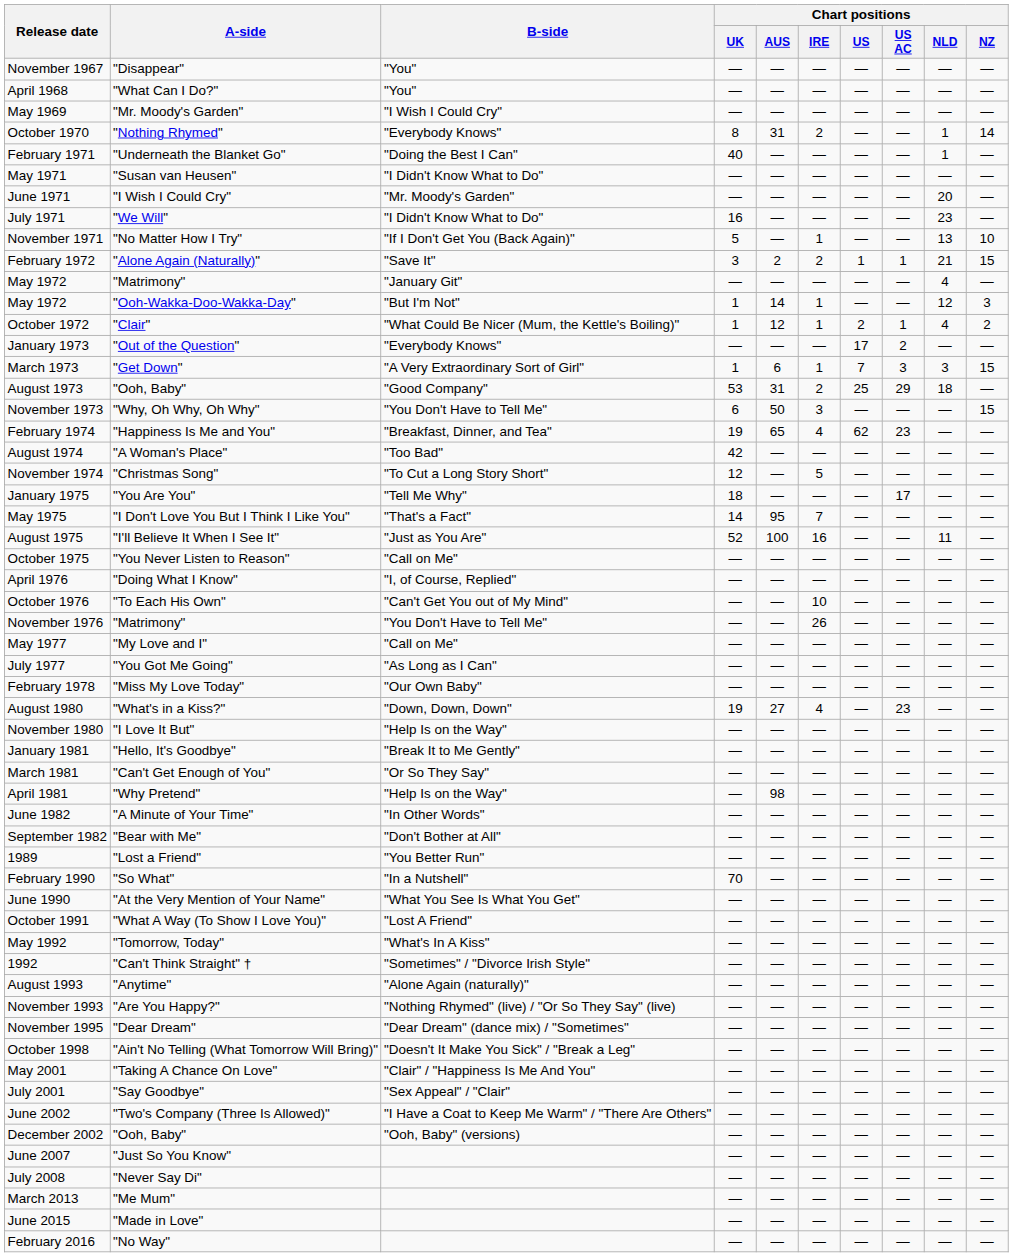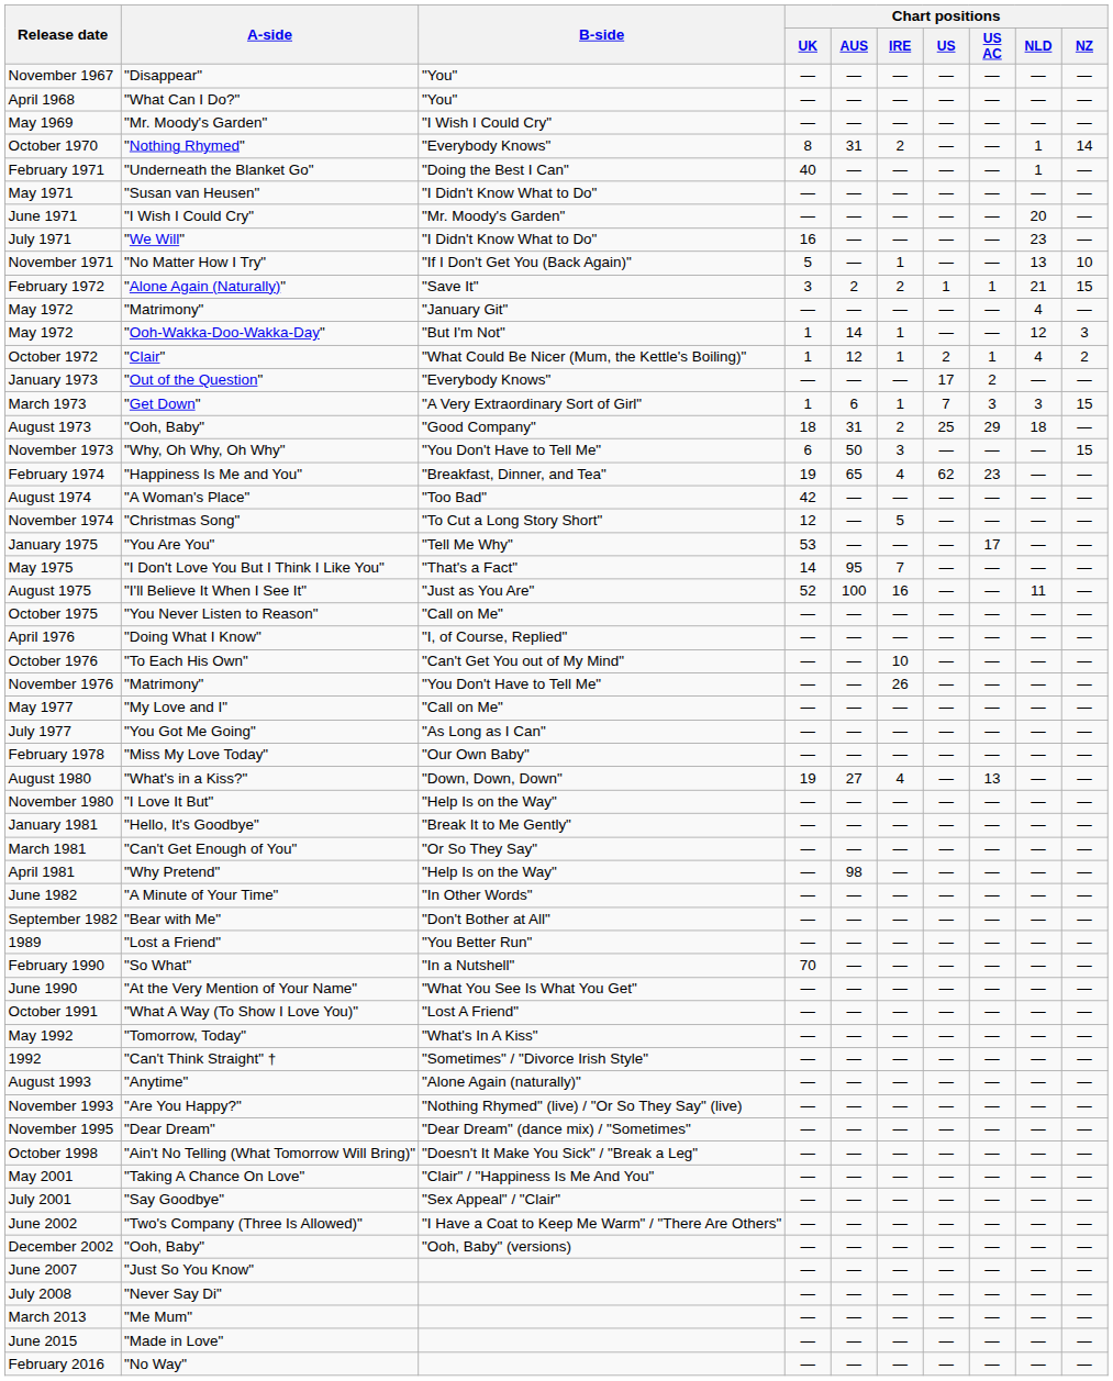 <table class="wikitable">
 <tr>
 <th rowspan="2">Release date</th>
 <th rowspan="2"><a href='#'>A-side</a></th>
 <th rowspan="2"><a href='#'>B-side</a></th>
 <th colspan="7">Chart positions</th>
 </tr>
 <tr>
 <th style="width:3em; font-size:90%"><a href='#'>UK</a><br></th>
 <th style="width:3em; font-size:90%"><a href='#'>AUS</a><br></th>
 <th style="width:3em; font-size:90%"><a href='#'>IRE</a><br></th>
 <th style="width:3em; font-size:90%"><a href='#'>US</a><br></th>
 <th style="width:3em; font-size:90%"><a href='#'>US AC</a><br></th>
 <th style="width:3em; font-size:90%"><a href='#'>NLD</a><br></th>
 <th style="width:3em; font-size:90%"><a href='#'>NZ</a><br></th>
 </tr>
 <tr>
 <td>November 1967</td>
 <td>"Disappear"</td>
 <td>"You"</td>
 <td style="text-align:center;">—</td>
 <td style="text-align:center;">—</td>
 <td style="text-align:center;">—</td>
 <td style="text-align:center;">—</td>
 <td style="text-align:center;">—</td>
 <td style="text-align:center;">—</td>
 <td style="text-align:center;">—</td>
 </tr>
 <tr>
 <td>April 1968</td>
 <td>"What Can I Do?"</td>
 <td>"You"</td>
 <td style="text-align:center;">—</td>
 <td style="text-align:center;">—</td>
 <td style="text-align:center;">—</td>
 <td style="text-align:center;">—</td>
 <td style="text-align:center;">—</td>
 <td style="text-align:center;">—</td>
 <td style="text-align:center;">—</td>
 </tr>
 <tr>
 <td>May 1969</td>
 <td>"Mr. Moody's Garden"</td>
 <td>"I Wish I Could Cry"</td>
 <td style="text-align:center;">—</td>
 <td style="text-align:center;">—</td>
 <td style="text-align:center;">—</td>
 <td style="text-align:center;">—</td>
 <td style="text-align:center;">—</td>
 <td style="text-align:center;">—</td>
 <td style="text-align:center;">—</td>
 </tr>
 <tr>
 <td>October 1970</td>
 <td>"<a href='#'>Nothing Rhymed</a>"</td>
 <td>"Everybody Knows"</td>
 <td style="text-align:center;">8</td>
 <td style="text-align:center;">31</td>
 <td style="text-align:center;">2</td>
 <td style="text-align:center;">—</td>
 <td style="text-align:center;">—</td>
 <td style="text-align:center;">1</td>
 <td style="text-align:center;">14</td>
 </tr>
 <tr>
 <td>February 1971</td>
 <td>"Underneath the Blanket Go"</td>
 <td>"Doing the Best I Can"</td>
 <td style="text-align:center;">40</td>
 <td style="text-align:center;">—</td>
 <td style="text-align:center;">—</td>
 <td style="text-align:center;">—</td>
 <td style="text-align:center;">—</td>
 <td style="text-align:center;">1</td>
 <td style="text-align:center;">—</td>
 </tr>
 <tr>
 <td>May 1971</td>
 <td>"Susan van Heusen"</td>
 <td>"I Didn't Know What to Do"</td>
 <td style="text-align:center;">—</td>
 <td style="text-align:center;">—</td>
 <td style="text-align:center;">—</td>
 <td style="text-align:center;">—</td>
 <td style="text-align:center;">—</td>
 <td style="text-align:center;">—</td>
 <td style="text-align:center;">—</td>
 </tr>
 <tr>
 <td>June 1971</td>
 <td>"I Wish I Could Cry"</td>
 <td>"Mr. Moody's Garden"</td>
 <td style="text-align:center;">—</td>
 <td style="text-align:center;">—</td>
 <td style="text-align:center;">—</td>
 <td style="text-align:center;">—</td>
 <td style="text-align:center;">—</td>
 <td style="text-align:center;">20</td>
 <td style="text-align:center;">—</td>
 </tr>
 <tr>
 <td>July 1971</td>
 <td>"<a href='#'>We Will</a>"</td>
 <td>"I Didn't Know What to Do"</td>
 <td style="text-align:center;">16</td>
 <td style="text-align:center;">—</td>
 <td style="text-align:center;">—</td>
 <td style="text-align:center;">—</td>
 <td style="text-align:center;">—</td>
 <td style="text-align:center;">23</td>
 <td style="text-align:center;">—</td>
 </tr>
 <tr>
 <td>November 1971</td>
 <td>"No Matter How I Try"</td>
 <td>"If I Don't Get You (Back Again)"</td>
 <td style="text-align:center;">5</td>
 <td style="text-align:center;">—</td>
 <td style="text-align:center;">1</td>
 <td style="text-align:center;">—</td>
 <td style="text-align:center;">—</td>
 <td style="text-align:center;">13</td>
 <td style="text-align:center;">10</td>
 </tr>
 <tr>
 <td>February 1972</td>
 <td>"<a href='#'>Alone Again (Naturally)</a>"</td>
 <td>"Save It"</td>
 <td style="text-align:center;">3</td>
 <td style="text-align:center;">2</td>
 <td style="text-align:center;">2</td>
 <td style="text-align:center;">1</td>
 <td style="text-align:center;">1</td>
 <td style="text-align:center;">21</td>
 <td style="text-align:center;">15</td>
 </tr>
 <tr>
 <td>May 1972</td>
 <td>"Matrimony"</td>
 <td>"January Git"</td>
 <td style="text-align:center;">—</td>
 <td style="text-align:center;">—</td>
 <td style="text-align:center;">—</td>
 <td style="text-align:center;">—</td>
 <td style="text-align:center;">—</td>
 <td style="text-align:center;">4</td>
 <td style="text-align:center;">—</td>
 </tr>
 <tr>
 <td>May 1972</td>
 <td>"<a href='#'>Ooh-Wakka-Doo-Wakka-Day</a>"</td>
 <td>"But I'm Not"</td>
 <td style="text-align:center;">1</td>
 <td style="text-align:center;">14</td>
 <td style="text-align:center;">1</td>
 <td style="text-align:center;">—</td>
 <td style="text-align:center;">—</td>
 <td style="text-align:center;">12</td>
 <td style="text-align:center;">3</td>
 </tr>
 <tr>
 <td>October 1972</td>
 <td>"<a href='#'>Clair</a>"</td>
 <td>"What Could Be Nicer (Mum, the Kettle's Boiling)"</td>
 <td style="text-align:center;">1</td>
 <td style="text-align:center;">12</td>
 <td style="text-align:center;">1</td>
 <td style="text-align:center;">2</td>
 <td style="text-align:center;">1</td>
 <td style="text-align:center;">4</td>
 <td style="text-align:center;">2</td>
 </tr>
 <tr>
 <td>January 1973</td>
 <td>"<a href='#'>Out of the Question</a>"</td>
 <td>"Everybody Knows"</td>
 <td style="text-align:center;">—</td>
 <td style="text-align:center;">—</td>
 <td style="text-align:center;">—</td>
 <td style="text-align:center;">17</td>
 <td style="text-align:center;">2</td>
 <td style="text-align:center;">—</td>
 <td style="text-align:center;">—</td>
 </tr>
 <tr>
 <td>March 1973</td>
 <td>"<a href='#'>Get Down</a>"</td>
 <td>"A Very Extraordinary Sort of Girl"</td>
 <td style="text-align:center;">1</td>
 <td style="text-align:center;">6</td>
 <td style="text-align:center;">1</td>
 <td style="text-align:center;">7</td>
 <td style="text-align:center;">3</td>
 <td style="text-align:center;">3</td>
 <td style="text-align:center;">15</td>
 </tr>
 <tr>
 <td>August 1973</td>
 <td>"Ooh, Baby"</td>
 <td>"Good Company"</td>
-<td style="text-align:center;">53</td>
+<td style="text-align:center;">18</td>
 <td style="text-align:center;">31</td>
 <td style="text-align:center;">2</td>
 <td style="text-align:center;">25</td>
 <td style="text-align:center;">29</td>
 <td style="text-align:center;">18</td>
 <td style="text-align:center;">—</td>
 </tr>
 <tr>
 <td>November 1973</td>
 <td>"Why, Oh Why, Oh Why"</td>
 <td>"You Don't Have to Tell Me"</td>
 <td style="text-align:center;">6</td>
 <td style="text-align:center;">50</td>
 <td style="text-align:center;">3</td>
 <td style="text-align:center;">—</td>
 <td style="text-align:center;">—</td>
 <td style="text-align:center;">—</td>
 <td style="text-align:center;">15</td>
 </tr>
 <tr>
 <td>February 1974</td>
 <td>"Happiness Is Me and You"</td>
 <td>"Breakfast, Dinner, and Tea"</td>
 <td style="text-align:center;">19</td>
 <td style="text-align:center;">65</td>
 <td style="text-align:center;">4</td>
 <td style="text-align:center;">62</td>
 <td style="text-align:center;">23</td>
 <td style="text-align:center;">—</td>
 <td style="text-align:center;">—</td>
 </tr>
 <tr>
 <td>August 1974</td>
 <td>"A Woman's Place"</td>
 <td>"Too Bad"</td>
 <td style="text-align:center;">42</td>
 <td style="text-align:center;">—</td>
 <td style="text-align:center;">—</td>
 <td style="text-align:center;">—</td>
 <td style="text-align:center;">—</td>
 <td style="text-align:center;">—</td>
 <td style="text-align:center;">—</td>
 </tr>
 <tr>
 <td>November 1974</td>
 <td>"Christmas Song"</td>
 <td>"To Cut a Long Story Short"</td>
 <td style="text-align:center;">12</td>
 <td style="text-align:center;">—</td>
 <td style="text-align:center;">5</td>
 <td style="text-align:center;">—</td>
 <td style="text-align:center;">—</td>
 <td style="text-align:center;">—</td>
 <td style="text-align:center;">—</td>
 </tr>
 <tr>
 <td>January 1975</td>
 <td>"You Are You"</td>
 <td>"Tell Me Why"</td>
-<td style="text-align:center;">18</td>
+<td style="text-align:center;">53</td>
 <td style="text-align:center;">—</td>
 <td style="text-align:center;">—</td>
 <td style="text-align:center;">—</td>
 <td style="text-align:center;">17</td>
 <td style="text-align:center;">—</td>
 <td style="text-align:center;">—</td>
 </tr>
 <tr>
 <td>May 1975</td>
 <td>"I Don't Love You But I Think I Like You"</td>
 <td>"That's a Fact"</td>
 <td style="text-align:center;">14</td>
 <td style="text-align:center;">95</td>
 <td style="text-align:center;">7</td>
 <td style="text-align:center;">—</td>
 <td style="text-align:center;">—</td>
 <td style="text-align:center;">—</td>
 <td style="text-align:center;">—</td>
 </tr>
 <tr>
 <td>August 1975</td>
 <td>"I'll Believe It When I See It"</td>
 <td>"Just as You Are"</td>
 <td style="text-align:center;">52</td>
 <td style="text-align:center;">100</td>
 <td style="text-align:center;">16</td>
 <td style="text-align:center;">—</td>
 <td style="text-align:center;">—</td>
 <td style="text-align:center;">11</td>
 <td style="text-align:center;">—</td>
 </tr>
 <tr>
 <td>October 1975</td>
 <td>"You Never Listen to Reason"</td>
 <td>"Call on Me"</td>
 <td style="text-align:center;">—</td>
 <td style="text-align:center;">—</td>
 <td style="text-align:center;">—</td>
 <td style="text-align:center;">—</td>
 <td style="text-align:center;">—</td>
 <td style="text-align:center;">—</td>
 <td style="text-align:center;">—</td>
 </tr>
 <tr>
 <td>April 1976</td>
 <td>"Doing What I Know"</td>
 <td>"I, of Course, Replied"</td>
 <td style="text-align:center;">—</td>
 <td style="text-align:center;">—</td>
 <td style="text-align:center;">—</td>
 <td style="text-align:center;">—</td>
 <td style="text-align:center;">—</td>
 <td style="text-align:center;">—</td>
 <td style="text-align:center;">—</td>
 </tr>
 <tr>
 <td>October 1976</td>
 <td>"To Each His Own"</td>
 <td>"Can't Get You out of My Mind"</td>
 <td style="text-align:center;">—</td>
 <td style="text-align:center;">—</td>
 <td style="text-align:center;">10</td>
 <td style="text-align:center;">—</td>
 <td style="text-align:center;">—</td>
 <td style="text-align:center;">—</td>
 <td style="text-align:center;">—</td>
 </tr>
 <tr>
 <td>November 1976</td>
 <td>"Matrimony"</td>
 <td>"You Don't Have to Tell Me"</td>
 <td style="text-align:center;">—</td>
 <td style="text-align:center;">—</td>
 <td style="text-align:center;">26</td>
 <td style="text-align:center;">—</td>
 <td style="text-align:center;">—</td>
 <td style="text-align:center;">—</td>
 <td style="text-align:center;">—</td>
 </tr>
 <tr>
 <td>May 1977</td>
 <td>"My Love and I"</td>
 <td>"Call on Me"</td>
 <td style="text-align:center;">—</td>
 <td style="text-align:center;">—</td>
 <td style="text-align:center;">—</td>
 <td style="text-align:center;">—</td>
 <td style="text-align:center;">—</td>
 <td style="text-align:center;">—</td>
 <td style="text-align:center;">—</td>
 </tr>
 <tr>
 <td>July 1977</td>
 <td>"You Got Me Going"</td>
 <td>"As Long as I Can"</td>
 <td style="text-align:center;">—</td>
 <td style="text-align:center;">—</td>
 <td style="text-align:center;">—</td>
 <td style="text-align:center;">—</td>
 <td style="text-align:center;">—</td>
 <td style="text-align:center;">—</td>
 <td style="text-align:center;">—</td>
 </tr>
 <tr>
 <td>February 1978</td>
 <td>"Miss My Love Today"</td>
 <td>"Our Own Baby"</td>
 <td style="text-align:center;">—</td>
 <td style="text-align:center;">—</td>
 <td style="text-align:center;">—</td>
 <td style="text-align:center;">—</td>
 <td style="text-align:center;">—</td>
 <td style="text-align:center;">—</td>
 <td style="text-align:center;">—</td>
 </tr>
 <tr>
 <td>August 1980</td>
 <td>"What's in a Kiss?"</td>
 <td>"Down, Down, Down"</td>
 <td style="text-align:center;">19</td>
 <td style="text-align:center;">27</td>
 <td style="text-align:center;">4</td>
 <td style="text-align:center;">—</td>
-<td style="text-align:center;">23</td>
+<td style="text-align:center;">13</td>
 <td style="text-align:center;">—</td>
 <td style="text-align:center;">—</td>
 </tr>
 <tr>
 <td>November 1980</td>
 <td>"I Love It But"</td>
 <td>"Help Is on the Way"</td>
 <td style="text-align:center;">—</td>
 <td style="text-align:center;">—</td>
 <td style="text-align:center;">—</td>
 <td style="text-align:center;">—</td>
 <td style="text-align:center;">—</td>
 <td style="text-align:center;">—</td>
 <td style="text-align:center;">—</td>
 </tr>
 <tr>
 <td>January 1981</td>
 <td>"Hello, It's Goodbye"</td>
 <td>"Break It to Me Gently"</td>
 <td style="text-align:center;">—</td>
 <td style="text-align:center;">—</td>
 <td style="text-align:center;">—</td>
 <td style="text-align:center;">—</td>
 <td style="text-align:center;">—</td>
 <td style="text-align:center;">—</td>
 <td style="text-align:center;">—</td>
 </tr>
 <tr>
 <td>March 1981</td>
 <td>"Can't Get Enough of You"</td>
 <td>"Or So They Say"</td>
 <td style="text-align:center;">—</td>
 <td style="text-align:center;">—</td>
 <td style="text-align:center;">—</td>
 <td style="text-align:center;">—</td>
 <td style="text-align:center;">—</td>
 <td style="text-align:center;">—</td>
 <td style="text-align:center;">—</td>
 </tr>
 <tr>
 <td>April 1981</td>
 <td>"Why Pretend"</td>
 <td>"Help Is on the Way"</td>
 <td style="text-align:center;">—</td>
 <td style="text-align:center;">98</td>
 <td style="text-align:center;">—</td>
 <td style="text-align:center;">—</td>
 <td style="text-align:center;">—</td>
 <td style="text-align:center;">—</td>
 <td style="text-align:center;">—</td>
 </tr>
 <tr>
 <td>June 1982</td>
 <td>"A Minute of Your Time"</td>
 <td>"In Other Words"</td>
 <td style="text-align:center;">—</td>
 <td style="text-align:center;">—</td>
 <td style="text-align:center;">—</td>
 <td style="text-align:center;">—</td>
 <td style="text-align:center;">—</td>
 <td style="text-align:center;">—</td>
 <td style="text-align:center;">—</td>
 </tr>
 <tr>
 <td>September 1982</td>
 <td>"Bear with Me"</td>
 <td>"Don't Bother at All"</td>
 <td style="text-align:center;">—</td>
 <td style="text-align:center;">—</td>
 <td style="text-align:center;">—</td>
 <td style="text-align:center;">—</td>
 <td style="text-align:center;">—</td>
 <td style="text-align:center;">—</td>
 <td style="text-align:center;">—</td>
 </tr>
 <tr>
 <td>1989</td>
 <td>"Lost a Friend"</td>
 <td>"You Better Run"</td>
 <td style="text-align:center;">—</td>
 <td style="text-align:center;">—</td>
 <td style="text-align:center;">—</td>
 <td style="text-align:center;">—</td>
 <td style="text-align:center;">—</td>
 <td style="text-align:center;">—</td>
 <td style="text-align:center;">—</td>
 </tr>
 <tr>
 <td>February 1990</td>
 <td>"So What"</td>
 <td>"In a Nutshell"</td>
 <td style="text-align:center;">70</td>
 <td style="text-align:center;">—</td>
 <td style="text-align:center;">—</td>
 <td style="text-align:center;">—</td>
 <td style="text-align:center;">—</td>
 <td style="text-align:center;">—</td>
 <td style="text-align:center;">—</td>
 </tr>
 <tr>
 <td>June 1990</td>
 <td>"At the Very Mention of Your Name"</td>
 <td>"What You See Is What You Get"</td>
 <td style="text-align:center;">—</td>
 <td style="text-align:center;">—</td>
 <td style="text-align:center;">—</td>
 <td style="text-align:center;">—</td>
 <td style="text-align:center;">—</td>
 <td style="text-align:center;">—</td>
 <td style="text-align:center;">—</td>
 </tr>
 <tr>
 <td>October 1991</td>
 <td>"What A Way (To Show I Love You)"</td>
 <td>"Lost A Friend"</td>
 <td style="text-align:center;">—</td>
 <td style="text-align:center;">—</td>
 <td style="text-align:center;">—</td>
 <td style="text-align:center;">—</td>
 <td style="text-align:center;">—</td>
 <td style="text-align:center;">—</td>
 <td style="text-align:center;">—</td>
 </tr>
 <tr>
 <td>May 1992</td>
 <td>"Tomorrow, Today"</td>
 <td>"What's In A Kiss"</td>
 <td style="text-align:center;">—</td>
 <td style="text-align:center;">—</td>
 <td style="text-align:center;">—</td>
 <td style="text-align:center;">—</td>
 <td style="text-align:center;">—</td>
 <td style="text-align:center;">—</td>
 <td style="text-align:center;">—</td>
 </tr>
 <tr>
 <td>1992</td>
 <td>"Can't Think Straight" †</td>
 <td>"Sometimes" / "Divorce Irish Style"</td>
 <td style="text-align:center;">—</td>
 <td style="text-align:center;">—</td>
 <td style="text-align:center;">—</td>
 <td style="text-align:center;">—</td>
 <td style="text-align:center;">—</td>
 <td style="text-align:center;">—</td>
 <td style="text-align:center;">—</td>
 </tr>
 <tr>
 <td>August 1993</td>
 <td>"Anytime"</td>
 <td>"Alone Again (naturally)"</td>
 <td style="text-align:center;">—</td>
 <td style="text-align:center;">—</td>
 <td style="text-align:center;">—</td>
 <td style="text-align:center;">—</td>
 <td style="text-align:center;">—</td>
 <td style="text-align:center;">—</td>
 <td style="text-align:center;">—</td>
 </tr>
 <tr>
 <td>November 1993</td>
 <td>"Are You Happy?"</td>
 <td>"Nothing Rhymed" (live) / "Or So They Say" (live)</td>
 <td style="text-align:center;">—</td>
 <td style="text-align:center;">—</td>
 <td style="text-align:center;">—</td>
 <td style="text-align:center;">—</td>
 <td style="text-align:center;">—</td>
 <td style="text-align:center;">—</td>
 <td style="text-align:center;">—</td>
 </tr>
 <tr>
 <td>November 1995</td>
 <td>"Dear Dream"</td>
 <td>"Dear Dream" (dance mix) / "Sometimes"</td>
 <td style="text-align:center;">—</td>
 <td style="text-align:center;">—</td>
 <td style="text-align:center;">—</td>
 <td style="text-align:center;">—</td>
 <td style="text-align:center;">—</td>
 <td style="text-align:center;">—</td>
 <td style="text-align:center;">—</td>
 </tr>
 <tr>
 <td>October 1998</td>
 <td>"Ain't No Telling (What Tomorrow Will Bring)"</td>
 <td>"Doesn't It Make You Sick" / "Break a Leg"</td>
 <td style="text-align:center;">—</td>
 <td style="text-align:center;">—</td>
 <td style="text-align:center;">—</td>
 <td style="text-align:center;">—</td>
 <td style="text-align:center;">—</td>
 <td style="text-align:center;">—</td>
 <td style="text-align:center;">—</td>
 </tr>
 <tr>
 <td>May 2001</td>
 <td>"Taking A Chance On Love"</td>
 <td>"Clair" / "Happiness Is Me And You"</td>
 <td style="text-align:center;">—</td>
 <td style="text-align:center;">—</td>
 <td style="text-align:center;">—</td>
 <td style="text-align:center;">—</td>
 <td style="text-align:center;">—</td>
 <td style="text-align:center;">—</td>
 <td style="text-align:center;">—</td>
 </tr>
 <tr>
 <td>July 2001</td>
 <td>"Say Goodbye"</td>
 <td>"Sex Appeal" / "Clair"</td>
 <td style="text-align:center;">—</td>
 <td style="text-align:center;">—</td>
 <td style="text-align:center;">—</td>
 <td style="text-align:center;">—</td>
 <td style="text-align:center;">—</td>
 <td style="text-align:center;">—</td>
 <td style="text-align:center;">—</td>
 </tr>
 <tr>
 <td>June 2002</td>
 <td>"Two's Company (Three Is Allowed)"</td>
 <td>"I Have a Coat to Keep Me Warm" / "There Are Others"</td>
 <td style="text-align:center;">—</td>
 <td style="text-align:center;">—</td>
 <td style="text-align:center;">—</td>
 <td style="text-align:center;">—</td>
 <td style="text-align:center;">—</td>
 <td style="text-align:center;">—</td>
 <td style="text-align:center;">—</td>
 </tr>
 <tr>
 <td>December 2002</td>
 <td>"Ooh, Baby"</td>
 <td>"Ooh, Baby" (versions)</td>
 <td style="text-align:center;">—</td>
 <td style="text-align:center;">—</td>
 <td style="text-align:center;">—</td>
 <td style="text-align:center;">—</td>
 <td style="text-align:center;">—</td>
 <td style="text-align:center;">—</td>
 <td style="text-align:center;">—</td>
 </tr>
 <tr>
 <td>June 2007</td>
 <td>"Just So You Know"</td>
 <td></td>
 <td style="text-align:center;">—</td>
 <td style="text-align:center;">—</td>
 <td style="text-align:center;">—</td>
 <td style="text-align:center;">—</td>
 <td style="text-align:center;">—</td>
 <td style="text-align:center;">—</td>
 <td style="text-align:center;">—</td>
 </tr>
 <tr>
 <td>July 2008</td>
 <td>"Never Say Di"</td>
 <td></td>
 <td style="text-align:center;">—</td>
 <td style="text-align:center;">—</td>
 <td style="text-align:center;">—</td>
 <td style="text-align:center;">—</td>
 <td style="text-align:center;">—</td>
 <td style="text-align:center;">—</td>
 <td style="text-align:center;">—</td>
 </tr>
 <tr>
 <td>March 2013</td>
 <td>"Me Mum"</td>
 <td></td>
 <td style="text-align:center;">—</td>
 <td style="text-align:center;">—</td>
 <td style="text-align:center;">—</td>
 <td style="text-align:center;">—</td>
 <td style="text-align:center;">—</td>
 <td style="text-align:center;">—</td>
 <td style="text-align:center;">—</td>
 </tr>
 <tr>
 <td>June 2015</td>
 <td>"Made in Love"</td>
 <td></td>
 <td style="text-align:center;">—</td>
 <td style="text-align:center;">—</td>
 <td style="text-align:center;">—</td>
 <td style="text-align:center;">—</td>
 <td style="text-align:center;">—</td>
 <td style="text-align:center;">—</td>
 <td style="text-align:center;">—</td>
 </tr>
 <tr>
 <td>February 2016</td>
 <td>"No Way"</td>
 <td></td>
 <td style="text-align:center;">—</td>
 <td style="text-align:center;">—</td>
 <td style="text-align:center;">—</td>
 <td style="text-align:center;">—</td>
 <td style="text-align:center;">—</td>
 <td style="text-align:center;">—</td>
 <td style="text-align:center;">—</td>
 </tr>
 </table>
